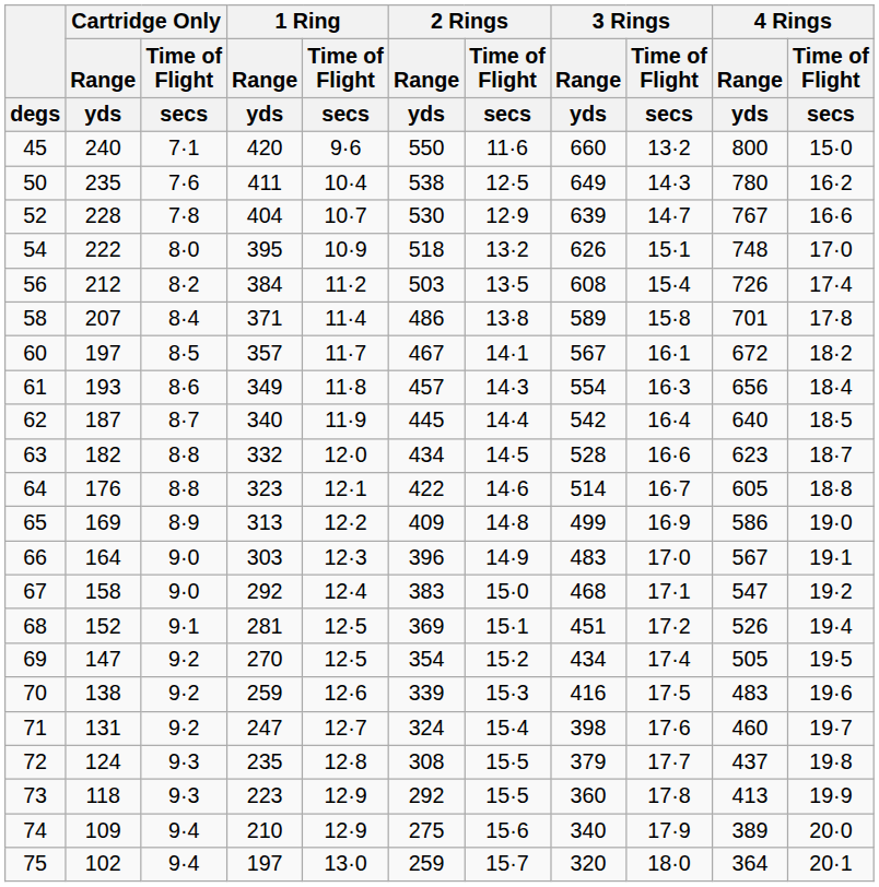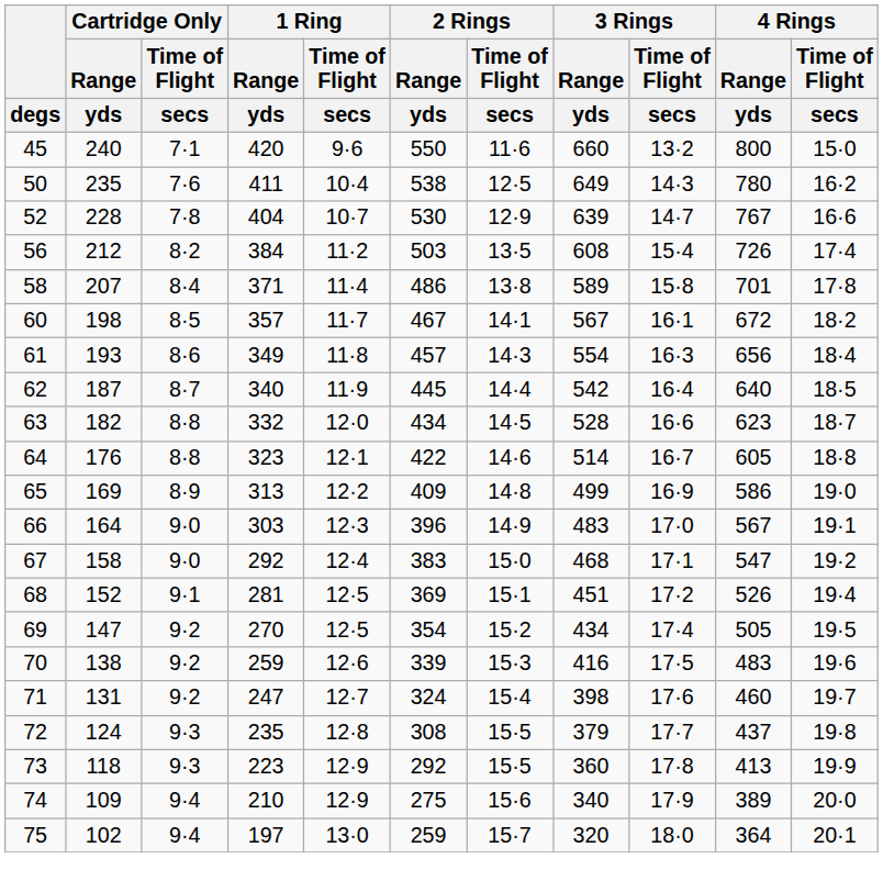 <table class="wikitable" style="text-align:center">
 <tr valign="top">
 <th rowspan="2"></th>
 <th colspan="2">Cartridge Only</th>
 <th colspan="2">1 Ring</th>
 <th colspan="2">2 Rings</th>
 <th colspan="2">3 Rings</th>
 <th colspan="2">4 Rings</th>
 </tr>
 <tr valign="bottom">
 <th>Range</th>
 <th>Time of<br>Flight</th>
 <th>Range</th>
 <th>Time of<br>Flight</th>
 <th>Range</th>
 <th>Time of<br>Flight</th>
 <th>Range</th>
 <th>Time of<br>Flight</th>
 <th>Range</th>
 <th>Time of<br>Flight</th>
 </tr>
 <tr valign="top">
 <th>degs</th>
 <th>yds</th>
 <th>secs</th>
 <th>yds</th>
 <th>secs</th>
 <th>yds</th>
 <th>secs</th>
 <th>yds</th>
 <th>secs</th>
 <th>yds</th>
 <th>secs</th>
 </tr>
 <tr valign="top">
 <td>45</td>
 <td>240</td>
 <td>7·1</td>
 <td>420</td>
 <td>9·6</td>
 <td>550</td>
 <td>11·6</td>
 <td>660</td>
 <td>13·2</td>
 <td>800</td>
 <td>15·0</td>
 </tr>
 <tr valign="top">
 <td>50</td>
 <td>235</td>
 <td>7·6</td>
 <td>411</td>
 <td>10·4</td>
 <td>538</td>
 <td>12·5</td>
 <td>649</td>
 <td>14·3</td>
 <td>780</td>
 <td>16·2</td>
 </tr>
 <tr valign="top">
 <td>52</td>
 <td>228</td>
 <td>7·8</td>
 <td>404</td>
 <td>10·7</td>
 <td>530</td>
 <td>12·9</td>
 <td>639</td>
 <td>14·7</td>
 <td>767</td>
 <td>16·6</td>
 </tr>
 <tr valign="top">
-<td>54</td>
-<td>222</td>
-<td>8·0</td>
-<td>395</td>
-<td>10·9</td>
-<td>518</td>
-<td>13·2</td>
-<td>626</td>
-<td>15·1</td>
-<td>748</td>
-<td>17·0</td>
-</tr>
-<tr valign="top">
 <td>56</td>
 <td>212</td>
 <td>8·2</td>
 <td>384</td>
 <td>11·2</td>
 <td>503</td>
 <td>13·5</td>
 <td>608</td>
 <td>15·4</td>
 <td>726</td>
 <td>17·4</td>
 </tr>
 <tr valign="top">
 <td>58</td>
 <td>207</td>
 <td>8·4</td>
 <td>371</td>
 <td>11·4</td>
 <td>486</td>
 <td>13·8</td>
 <td>589</td>
 <td>15·8</td>
 <td>701</td>
 <td>17·8</td>
 </tr>
 <tr valign="top">
 <td>60</td>
-<td>197</td>
+<td>198</td>
 <td>8·5</td>
 <td>357</td>
 <td>11·7</td>
 <td>467</td>
 <td>14·1</td>
 <td>567</td>
 <td>16·1</td>
 <td>672</td>
 <td>18·2</td>
 </tr>
 <tr valign="top">
 <td>61</td>
 <td>193</td>
 <td>8·6</td>
 <td>349</td>
 <td>11·8</td>
 <td>457</td>
 <td>14·3</td>
 <td>554</td>
 <td>16·3</td>
 <td>656</td>
 <td>18·4</td>
 </tr>
 <tr valign="top">
 <td>62</td>
 <td>187</td>
 <td>8·7</td>
 <td>340</td>
 <td>11·9</td>
 <td>445</td>
 <td>14·4</td>
 <td>542</td>
 <td>16·4</td>
 <td>640</td>
 <td>18·5</td>
 </tr>
 <tr valign="top">
 <td>63</td>
 <td>182</td>
 <td>8·8</td>
 <td>332</td>
 <td>12·0</td>
 <td>434</td>
 <td>14·5</td>
 <td>528</td>
 <td>16·6</td>
 <td>623</td>
 <td>18·7</td>
 </tr>
 <tr valign="top">
 <td>64</td>
 <td>176</td>
 <td>8·8</td>
 <td>323</td>
 <td>12·1</td>
 <td>422</td>
 <td>14·6</td>
 <td>514</td>
 <td>16·7</td>
 <td>605</td>
 <td>18·8</td>
 </tr>
 <tr valign="top">
 <td>65</td>
 <td>169</td>
 <td>8·9</td>
 <td>313</td>
 <td>12·2</td>
 <td>409</td>
 <td>14·8</td>
 <td>499</td>
 <td>16·9</td>
 <td>586</td>
 <td>19·0</td>
 </tr>
 <tr valign="top">
 <td>66</td>
 <td>164</td>
 <td>9·0</td>
 <td>303</td>
 <td>12·3</td>
 <td>396</td>
 <td>14·9</td>
 <td>483</td>
 <td>17·0</td>
 <td>567</td>
 <td>19·1</td>
 </tr>
 <tr valign="top">
 <td>67</td>
 <td>158</td>
 <td>9·0</td>
 <td>292</td>
 <td>12·4</td>
 <td>383</td>
 <td>15·0</td>
 <td>468</td>
 <td>17·1</td>
 <td>547</td>
 <td>19·2</td>
 </tr>
 <tr valign="top">
 <td>68</td>
 <td>152</td>
 <td>9·1</td>
 <td>281</td>
 <td>12·5</td>
 <td>369</td>
 <td>15·1</td>
 <td>451</td>
 <td>17·2</td>
 <td>526</td>
 <td>19·4</td>
 </tr>
 <tr valign="top">
 <td>69</td>
 <td>147</td>
 <td>9·2</td>
 <td>270</td>
 <td>12·5</td>
 <td>354</td>
 <td>15·2</td>
 <td>434</td>
 <td>17·4</td>
 <td>505</td>
 <td>19·5</td>
 </tr>
 <tr valign="top">
 <td>70</td>
 <td>138</td>
 <td>9·2</td>
 <td>259</td>
 <td>12·6</td>
 <td>339</td>
 <td>15·3</td>
 <td>416</td>
 <td>17·5</td>
 <td>483</td>
 <td>19·6</td>
 </tr>
 <tr valign="top">
 <td>71</td>
 <td>131</td>
 <td>9·2</td>
 <td>247</td>
 <td>12·7</td>
 <td>324</td>
 <td>15·4</td>
 <td>398</td>
 <td>17·6</td>
 <td>460</td>
 <td>19·7</td>
 </tr>
 <tr valign="top">
 <td>72</td>
 <td>124</td>
 <td>9·3</td>
 <td>235</td>
 <td>12·8</td>
 <td>308</td>
 <td>15·5</td>
 <td>379</td>
 <td>17·7</td>
 <td>437</td>
 <td>19·8</td>
 </tr>
 <tr valign="top">
 <td>73</td>
 <td>118</td>
 <td>9·3</td>
 <td>223</td>
 <td>12·9</td>
 <td>292</td>
 <td>15·5</td>
 <td>360</td>
 <td>17·8</td>
 <td>413</td>
 <td>19·9</td>
 </tr>
 <tr valign="top">
 <td>74</td>
 <td>109</td>
 <td>9·4</td>
 <td>210</td>
 <td>12·9</td>
 <td>275</td>
 <td>15·6</td>
 <td>340</td>
 <td>17·9</td>
 <td>389</td>
 <td>20·0</td>
 </tr>
 <tr valign="top">
 <td>75</td>
 <td>102</td>
 <td>9·4</td>
 <td>197</td>
 <td>13·0</td>
 <td>259</td>
 <td>15·7</td>
 <td>320</td>
 <td>18·0</td>
 <td>364</td>
 <td>20·1</td>
 </tr>
 </table>
